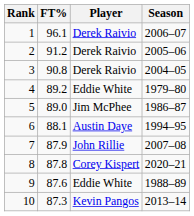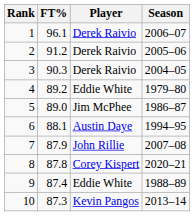 <table class="wikitable outercollapse">
 <tr>
 <th>Rank</th>
 <th>FT%</th>
 <th>Player</th>
 <th>Season</th>
 </tr>
 <tr>
 <td style="text-align:right;">1</td>
 <td style="text-align:right;">96.1</td>
 <td><a href='#'>Derek Raivio</a></td>
 <td>2006–07</td>
 </tr>
 <tr>
 <td style="text-align:right;">2</td>
 <td style="text-align:right;">91.2</td>
 <td>Derek Raivio</td>
 <td>2005–06</td>
 </tr>
 <tr>
 <td style="text-align:right;">3</td>
-<td style="text-align:right;">90.8</td>
+<td style="text-align:right;">90.3</td>
 <td>Derek Raivio</td>
 <td>2004–05</td>
 </tr>
 <tr>
 <td style="text-align:right;">4</td>
 <td style="text-align:right;">89.2</td>
 <td>Eddie White</td>
 <td>1979–80</td>
 </tr>
 <tr>
 <td style="text-align:right;">5</td>
 <td style="text-align:right;">89.0</td>
 <td>Jim McPhee</td>
 <td>1986–87</td>
 </tr>
 <tr>
 <td style="text-align:right;">6</td>
 <td style="text-align:right;">88.1</td>
 <td><a href='#'>Austin Daye</a></td>
 <td>1994–95</td>
 </tr>
 <tr>
 <td style="text-align:right;">7</td>
 <td style="text-align:right;">87.9</td>
 <td><a href='#'>John Rillie</a></td>
 <td>2007–08</td>
 </tr>
 <tr>
 <td style="text-align:right;">8</td>
 <td style="text-align:right;">87.8</td>
 <td><a href='#'>Corey Kispert</a></td>
 <td>2020–21</td>
 </tr>
 <tr>
 <td style="text-align:right;">9</td>
-<td style="text-align:right;">87.6</td>
+<td style="text-align:right;">87.4</td>
 <td>Eddie White</td>
 <td>1988–89</td>
 </tr>
 <tr>
 <td style="text-align:right;">10</td>
 <td style="text-align:right;">87.3</td>
 <td><a href='#'>Kevin Pangos</a></td>
 <td>2013–14</td>
 </tr>
 </table>
